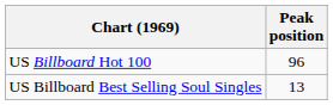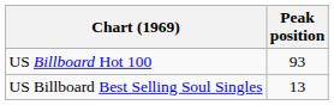 <table class="wikitable sortable">
 <tr>
 <th>Chart (1969)</th>
 <th>Peak<br>position</th>
 </tr>
 <tr>
 <td>US <a href='#'><em>Billboard</em> Hot 100</a></td>
-<td align="center">96</td>
+<td align="center">93</td>
 </tr>
 <tr>
 <td>US  Billboard <a href='#'>Best Selling Soul Singles</a></td>
 <td align="center">13</td>
 </tr>
 </table>
